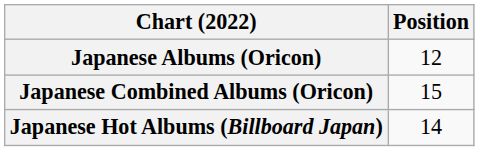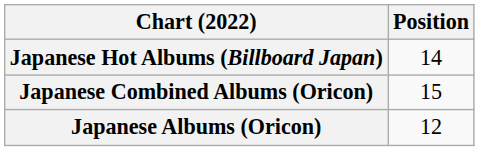 <table class="wikitable plainrowheaders" style="text-align:center">
 <tr>
 <th scope="col">Chart (2022)</th>
 <th scope="col">Position</th>
 </tr>
 <tr>
-<th scope="row">Japanese Albums (Oricon)</th>
-<td>12</td>
+<th scope="row">Japanese Hot Albums (<em>Billboard Japan</em>)</th>
+<td>14</td>
 </tr>
 <tr>
 <th scope="row">Japanese Combined Albums (Oricon)</th>
 <td>15</td>
 </tr>
 <tr>
-<th scope="row">Japanese Hot Albums (<em>Billboard Japan</em>)</th>
-<td>14</td>
+<th scope="row">Japanese Albums (Oricon)</th>
+<td>12</td>
 </tr>
 </table>
